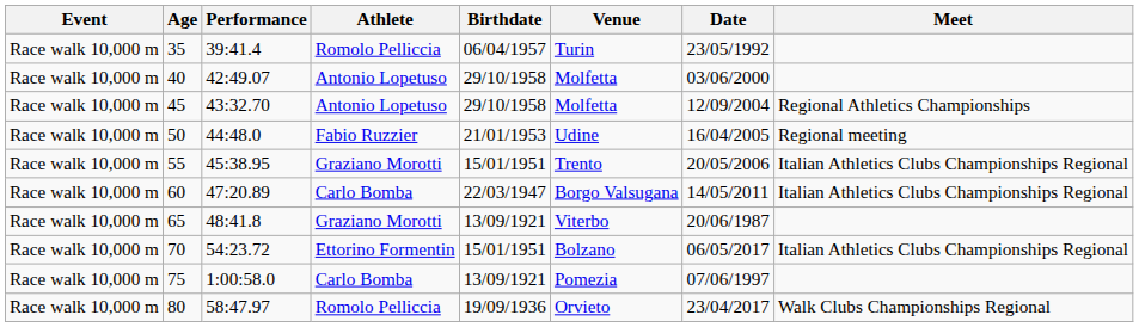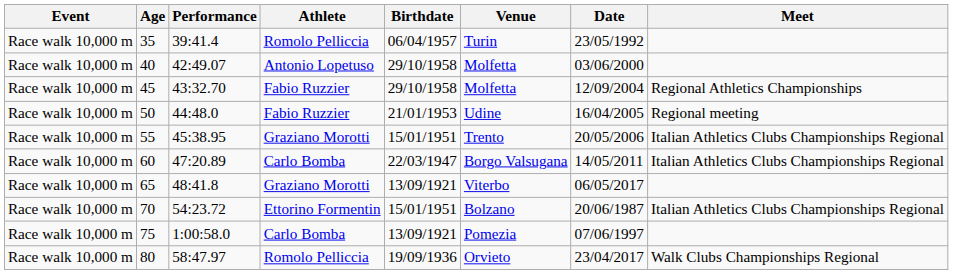 <table class="wikitable" width= style="font-size:90%; text-align:center">
 <tr>
 <th>Event</th>
 <th>Age</th>
 <th>Performance</th>
 <th>Athlete</th>
 <th>Birthdate</th>
 <th>Venue</th>
 <th>Date</th>
 <th>Meet</th>
 </tr>
 <tr>
 <td>Race walk 10,000 m</td>
 <td>35</td>
 <td>39:41.4</td>
 <td align=left><a href='#'>Romolo Pelliccia</a></td>
 <td>06/04/1957</td>
 <td align=left><a href='#'>Turin</a></td>
 <td>23/05/1992</td>
 <td></td>
 </tr>
 <tr>
 <td>Race walk 10,000 m</td>
 <td>40</td>
 <td>42:49.07</td>
 <td align=left><a href='#'>Antonio Lopetuso</a></td>
 <td>29/10/1958</td>
 <td align=left><a href='#'>Molfetta</a></td>
 <td>03/06/2000</td>
 <td></td>
 </tr>
 <tr>
 <td>Race walk 10,000 m</td>
 <td>45</td>
 <td>43:32.70</td>
-<td align=left><a href='#'>Antonio Lopetuso</a></td>
+<td align=left><a href='#'>Fabio Ruzzier</a></td>
 <td>29/10/1958</td>
 <td align=left><a href='#'>Molfetta</a></td>
 <td>12/09/2004</td>
 <td>Regional Athletics Championships</td>
 </tr>
 <tr>
 <td>Race walk 10,000 m</td>
 <td>50</td>
 <td>44:48.0</td>
 <td align=left><a href='#'>Fabio Ruzzier</a></td>
 <td>21/01/1953</td>
 <td align=left><a href='#'>Udine</a></td>
 <td>16/04/2005</td>
 <td>Regional meeting</td>
 </tr>
 <tr>
 <td>Race walk 10,000 m</td>
 <td>55</td>
 <td>45:38.95</td>
 <td align=left><a href='#'>Graziano Morotti</a></td>
 <td>15/01/1951</td>
 <td align=left><a href='#'>Trento</a></td>
 <td>20/05/2006</td>
 <td>Italian Athletics Clubs Championships Regional</td>
 </tr>
 <tr>
 <td>Race walk 10,000 m</td>
 <td>60</td>
 <td>47:20.89</td>
 <td align=left><a href='#'>Carlo Bomba</a></td>
 <td>22/03/1947</td>
 <td align=left><a href='#'>Borgo Valsugana</a></td>
 <td>14/05/2011</td>
 <td>Italian Athletics Clubs Championships Regional</td>
 </tr>
 <tr>
 <td>Race walk 10,000 m</td>
 <td>65</td>
 <td>48:41.8</td>
 <td align=left><a href='#'>Graziano Morotti</a></td>
 <td>13/09/1921</td>
 <td align=left><a href='#'>Viterbo</a></td>
-<td>20/06/1987</td>
+<td>06/05/2017</td>
 <td></td>
 </tr>
 <tr>
 <td>Race walk 10,000 m</td>
 <td>70</td>
 <td>54:23.72</td>
 <td align=left><a href='#'>Ettorino Formentin</a></td>
 <td>15/01/1951</td>
 <td align=left><a href='#'>Bolzano</a></td>
-<td>06/05/2017</td>
+<td>20/06/1987</td>
 <td>Italian Athletics Clubs Championships Regional</td>
 </tr>
 <tr>
 <td>Race walk 10,000 m</td>
 <td>75</td>
 <td>1:00:58.0</td>
 <td align=left><a href='#'>Carlo Bomba</a></td>
 <td>13/09/1921</td>
 <td align=left><a href='#'>Pomezia</a></td>
 <td>07/06/1997</td>
 <td></td>
 </tr>
 <tr>
 <td>Race walk 10,000 m</td>
 <td>80</td>
 <td>58:47.97</td>
 <td align=left><a href='#'>Romolo Pelliccia</a></td>
 <td>19/09/1936</td>
 <td align=left><a href='#'>Orvieto</a></td>
 <td>23/04/2017</td>
 <td>Walk Clubs Championships Regional</td>
 </tr>
 </table>
